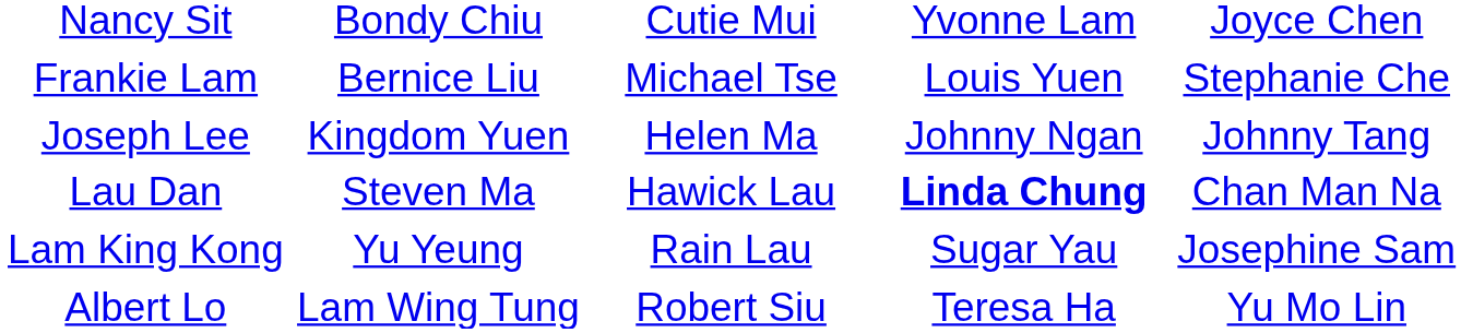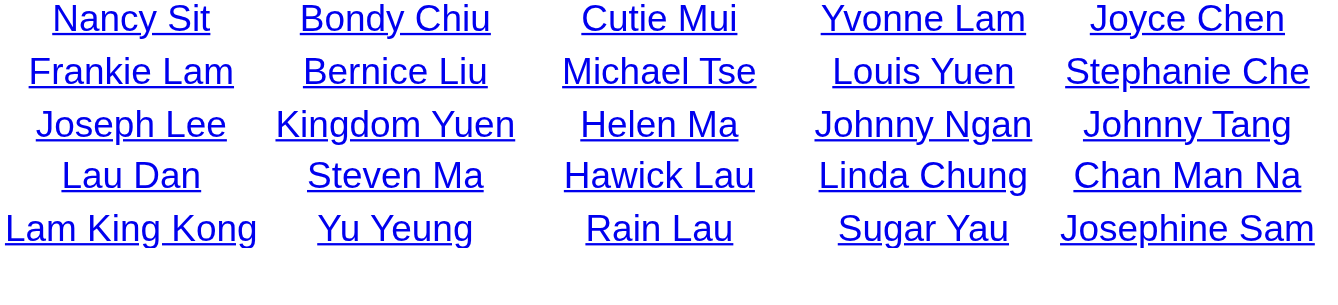 <table>
 <tr>
 <td width="20%" height="19" align="center"><a href='#'>Nancy Sit</a></td>
 <td width="20%" height="19" align="center"><a href='#'>Bondy Chiu</a></td>
 <td width="20%" height="19" align="center"><a href='#'>Cutie Mui</a></td>
 <td width="20%" height="19" align="center"><a href='#'>Yvonne Lam</a></td>
 <td width="20%" height="19" align="center"><a href='#'>Joyce Chen</a></td>
 </tr>
 <tr>
 <td width="20%" height="19" align="center"><a href='#'>Frankie Lam</a></td>
 <td width="20%" height="19" align="center"><a href='#'>Bernice Liu</a></td>
 <td width="20%" height="19" align="center"><a href='#'>Michael Tse</a></td>
 <td width="20%" height="19" align="center"><a href='#'>Louis Yuen</a></td>
 <td width="20%" height="19" align="center"><a href='#'>Stephanie Che</a></td>
 </tr>
 <tr>
 <td width="20%" height="19" align="center"><a href='#'>Joseph Lee</a></td>
 <td width="20%" height="19" align="center"><a href='#'>Kingdom Yuen</a></td>
 <td width="20%" height="19" align="center"><a href='#'>Helen Ma</a></td>
 <td width="20%" height="19" align="center"><a href='#'>Johnny Ngan</a></td>
 <td width="20%" height="19" align="center"><a href='#'>Johnny Tang</a></td>
 </tr>
 <tr>
 <td width="20%" height="18" align="center"><a href='#'>Lau Dan</a></td>
 <td width="20%" height="18" align="center"><a href='#'>Steven Ma</a></td>
 <td width="20%" height="18" align="center"><a href='#'>Hawick Lau</a></td>
-<td width="20%" height="18" align="center"><strong><a href='#'>Linda Chung</a></strong></td>
+<td width="20%" height="18" align="center"><a href='#'>Linda Chung</a></td>
 <td width="20%" height="18" align="center"><a href='#'>Chan Man Na</a></td>
 </tr>
 <tr>
 <td width="20%" height="19" align="center"><a href='#'>Lam King Kong</a></td>
 <td width="20%" height="19" align="center"><a href='#'>Yu Yeung</a></td>
 <td width="20%" height="19" align="center"><a href='#'>Rain Lau</a></td>
 <td width="20%" height="19" align="center"><a href='#'>Sugar Yau</a></td>
 <td width="20%" height="19" align="center"><a href='#'>Josephine Sam</a></td>
 </tr>
-<tr>
-<td width="20%" height="19" align="center"><a href='#'>Albert Lo</a></td>
-<td width="20%" height="19" align="center"><a href='#'>Lam Wing Tung</a></td>
-<td width="20%" height="19" align="center"><a href='#'>Robert Siu</a></td>
-<td width="20%" height="19" align="center"><a href='#'>Teresa Ha</a></td>
-<td width="20%" height="19" align="center"><a href='#'>Yu Mo Lin</a></td>
-</tr>
 </table>
